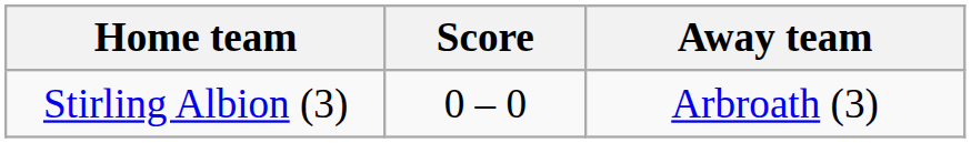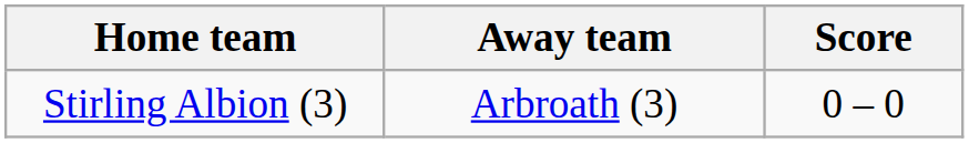 <table class="wikitable" style="text-align: center">
 <tr>
 <th width=140>Home team</th>
+<th width=140>Away team</th>
 <th width=70>Score</th>
-<th width=140>Away team</th>
 </tr>
 <tr>
 <td><a href='#'>Stirling Albion</a> (3)</td>
+<td><a href='#'>Arbroath</a> (3)</td>
 <td>0 – 0</td>
-<td><a href='#'>Arbroath</a> (3)</td>
 </tr>
 </table>
